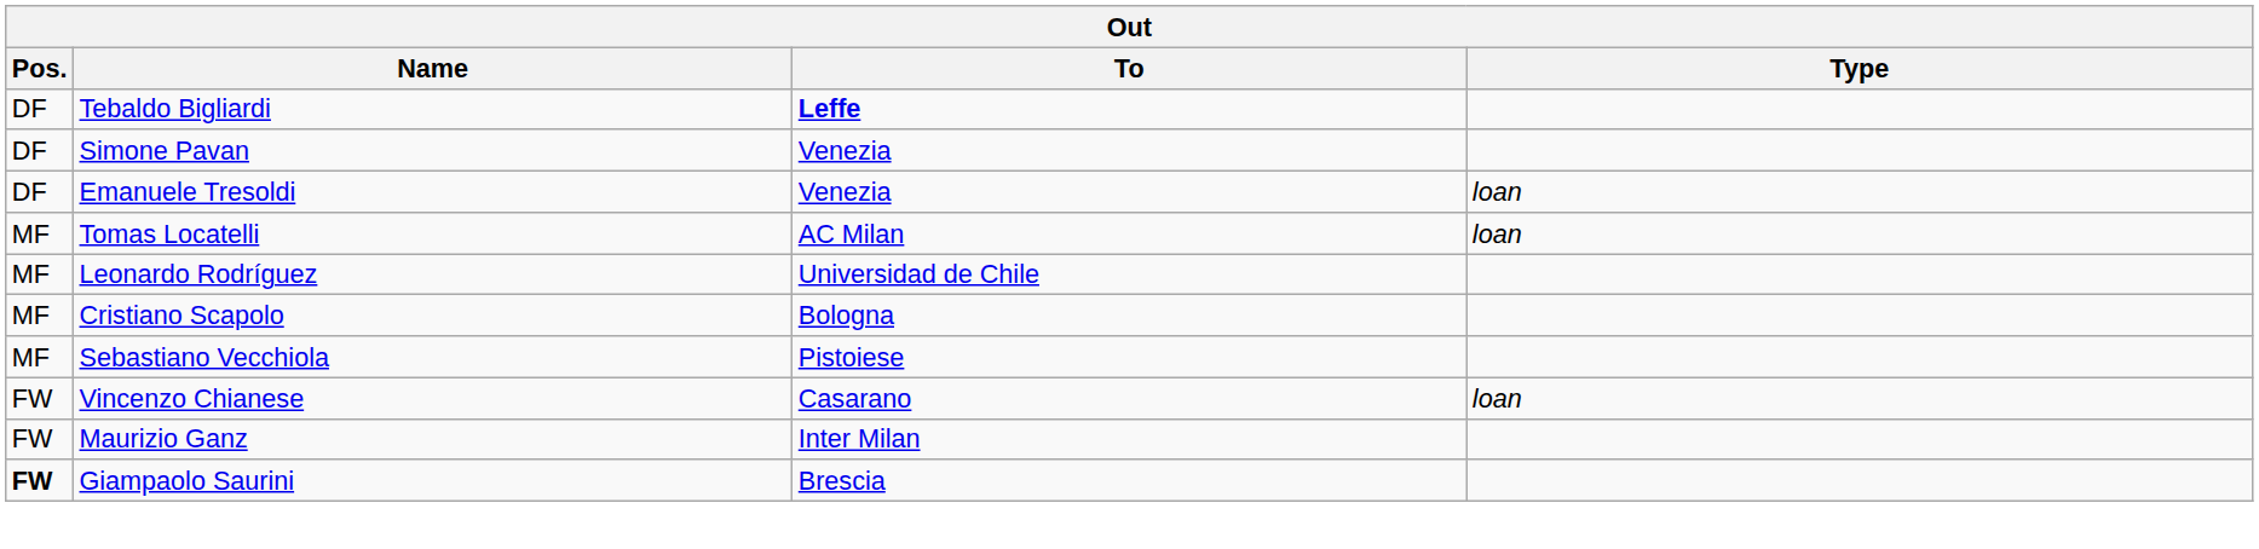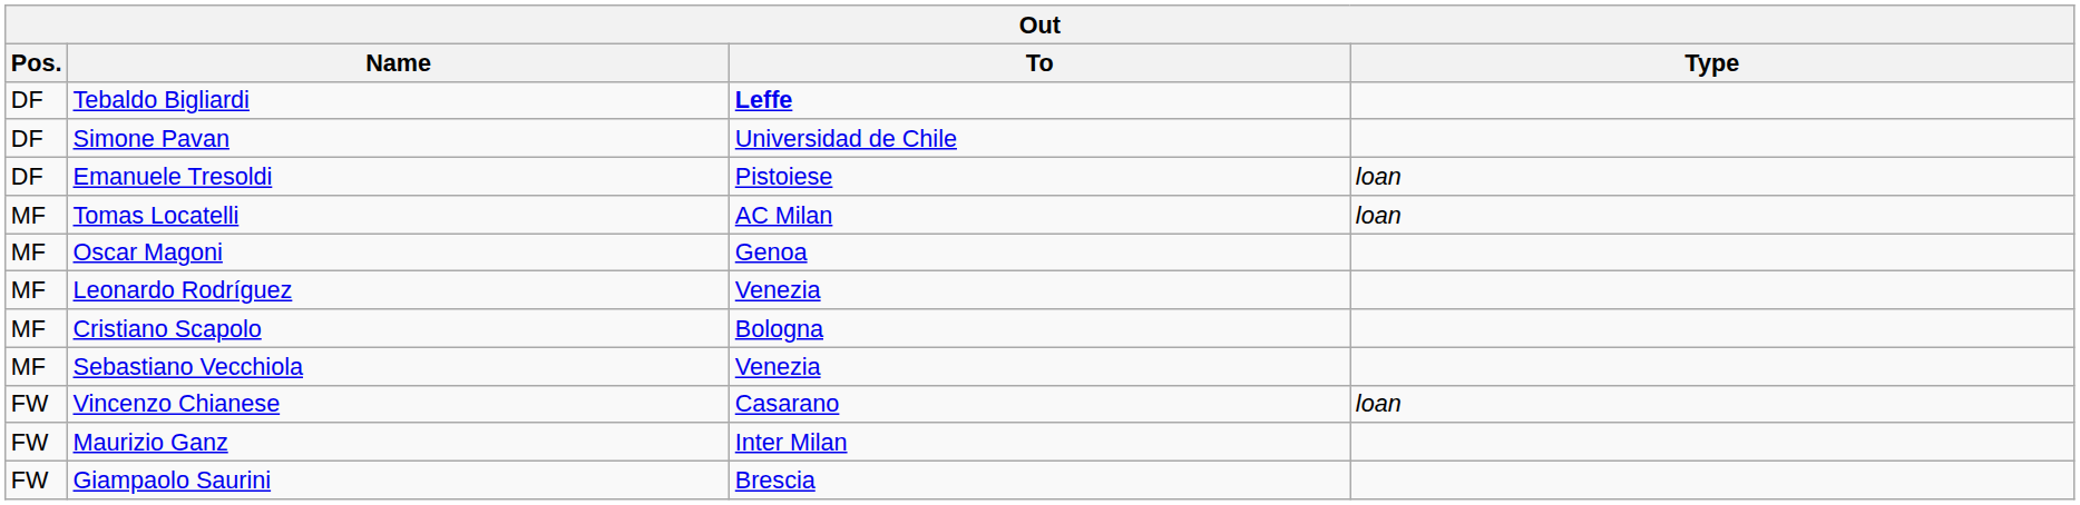 <table class="wikitable" style="font-size:90%;">
 <tr>
 <th colspan="4">Out</th>
 </tr>
 <tr>
 <th width=3%>Pos.</th>
 <th width=32%>Name</th>
 <th width=30%>To</th>
 <th width=35%>Type</th>
 </tr>
 <tr>
 <td>DF</td>
 <td><a href='#'>Tebaldo Bigliardi</a></td>
 <td><strong><a href='#'>Leffe</a></strong></td>
 <td></td>
 </tr>
 <tr>
 <td>DF</td>
 <td><a href='#'>Simone Pavan</a></td>
-<td><a href='#'>Venezia</a></td>
+<td><a href='#'>Universidad de Chile</a></td>
 <td></td>
 </tr>
 <tr>
 <td>DF</td>
 <td><a href='#'>Emanuele Tresoldi</a></td>
-<td><a href='#'>Venezia</a></td>
+<td><a href='#'>Pistoiese</a></td>
 <td><em>loan</em></td>
 </tr>
 <tr>
 <td>MF</td>
 <td><a href='#'>Tomas Locatelli</a></td>
 <td><a href='#'>AC Milan</a></td>
 <td><em>loan</em></td>
 </tr>
 <tr>
 <td>MF</td>
+<td><a href='#'>Oscar Magoni</a></td>
+<td><a href='#'>Genoa</a></td>
+<td></td>
+</tr>
+<tr>
+<td>MF</td>
 <td><a href='#'>Leonardo Rodríguez</a></td>
-<td><a href='#'>Universidad de Chile</a></td>
+<td><a href='#'>Venezia</a></td>
 <td></td>
 </tr>
 <tr>
 <td>MF</td>
 <td><a href='#'>Cristiano Scapolo</a></td>
 <td><a href='#'>Bologna</a></td>
 <td></td>
 </tr>
 <tr>
 <td>MF</td>
 <td><a href='#'>Sebastiano Vecchiola</a></td>
-<td><a href='#'>Pistoiese</a></td>
+<td><a href='#'>Venezia</a></td>
 <td></td>
 </tr>
 <tr>
 <td>FW</td>
 <td><a href='#'>Vincenzo Chianese</a></td>
 <td><a href='#'>Casarano</a></td>
 <td><em>loan</em></td>
 </tr>
 <tr>
 <td>FW</td>
 <td><a href='#'>Maurizio Ganz</a></td>
 <td><a href='#'>Inter Milan</a></td>
 <td></td>
 </tr>
 <tr>
-<td><strong>FW</strong></td>
+<td>FW</td>
 <td><a href='#'>Giampaolo Saurini</a></td>
 <td><a href='#'>Brescia</a></td>
 <td></td>
 </tr>
 </table>
